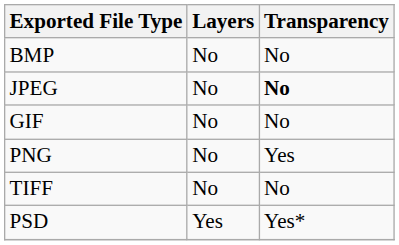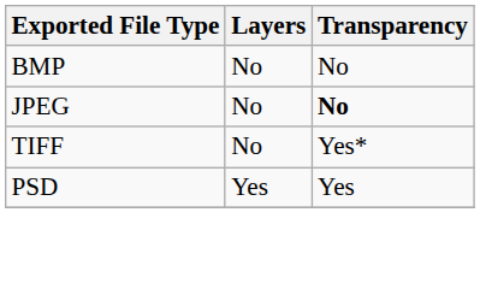 <table class="wikitable">
 <tr>
 <th>Exported File Type</th>
 <th>Layers</th>
 <th>Transparency</th>
 </tr>
 <tr>
 <td>BMP</td>
 <td>No</td>
 <td>No</td>
 </tr>
 <tr>
 <td>JPEG</td>
 <td>No</td>
 <td><strong>No</strong></td>
 </tr>
 <tr>
-<td>GIF</td>
-<td>No</td>
-<td>No</td>
-</tr>
-<tr>
-<td>PNG</td>
-<td>No</td>
-<td>Yes</td>
-</tr>
-<tr>
 <td>TIFF</td>
 <td>No</td>
-<td>No</td>
+<td>Yes*</td>
 </tr>
 <tr>
 <td>PSD</td>
 <td>Yes</td>
-<td>Yes*</td>
+<td>Yes</td>
 </tr>
 <tr>
 </tr>
 </table>
